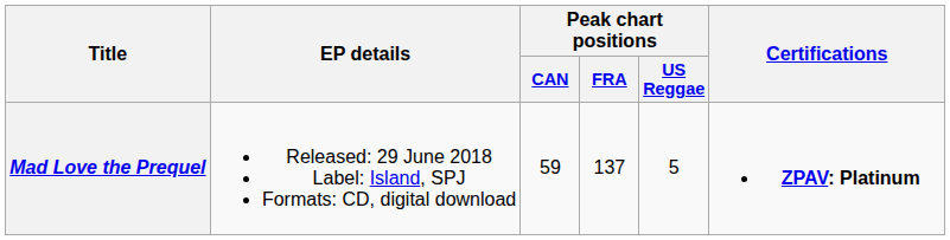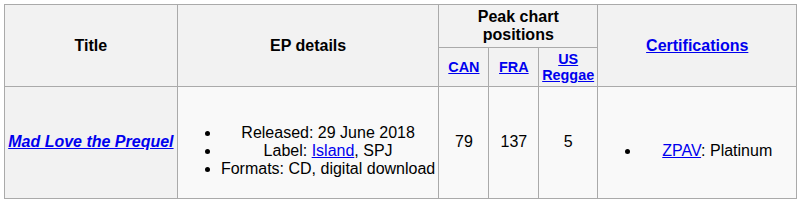 <table class="wikitable plainrowheaders" style="text-align:center;">
 <tr>
 <th rowspan="2">Title</th>
 <th rowspan="2">EP details</th>
 <th scope="col" colspan="3">Peak chart positions</th>
 <th scope="col" rowspan="2" style="width:12em;"><a href='#'>Certifications</a></th>
 </tr>
 <tr>
 <th style="width:3em;font-size:90%;"><a href='#'>CAN</a><br></th>
 <th style="width:3em;font-size:90%;"><a href='#'>FRA</a><br></th>
 <th style="width:3em;font-size:90%;"><a href='#'>US Reggae</a><br></th>
 </tr>
 <tr>
 <th scope="row"><em><a href='#'>Mad Love the Prequel</a></em></th>
 <td><br><ul><li>Released: 29 June 2018</li><li>Label: <a href='#'>Island</a>, SPJ</li><li>Formats: CD, digital download</li></ul></td>
-<td>59</td>
+<td>79</td>
 <td>137</td>
 <td>5</td>
-<td><strong><br><ul><li><a href='#'>ZPAV</a>: Platinum</li></ul></strong></td>
+<td><br><ul><li><a href='#'>ZPAV</a>: Platinum</li></ul></td>
 </tr>
 </table>
